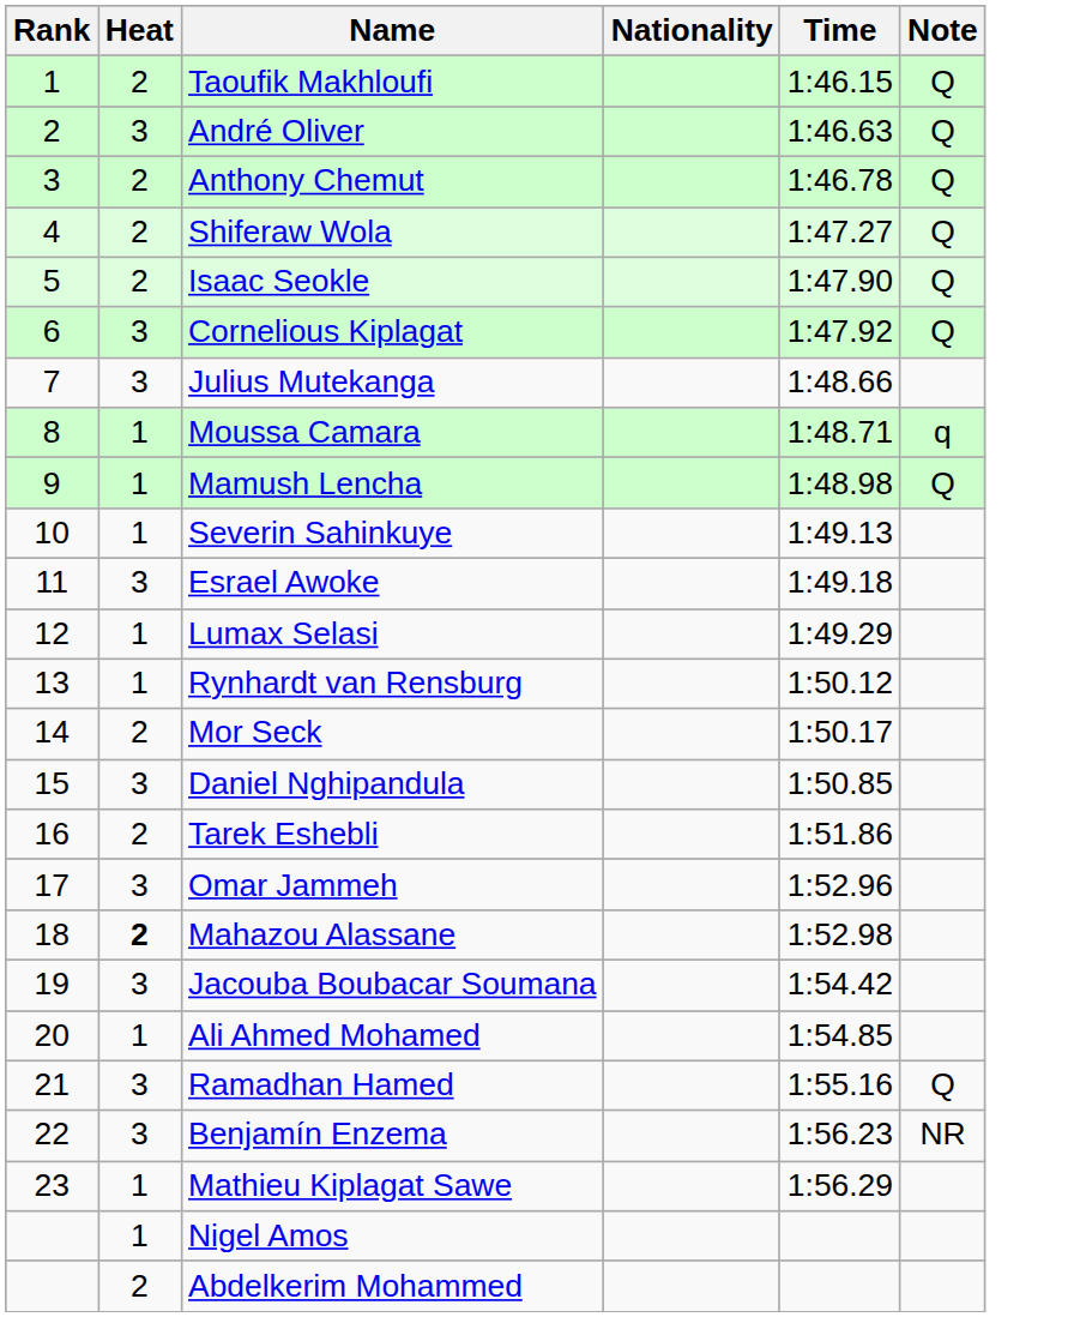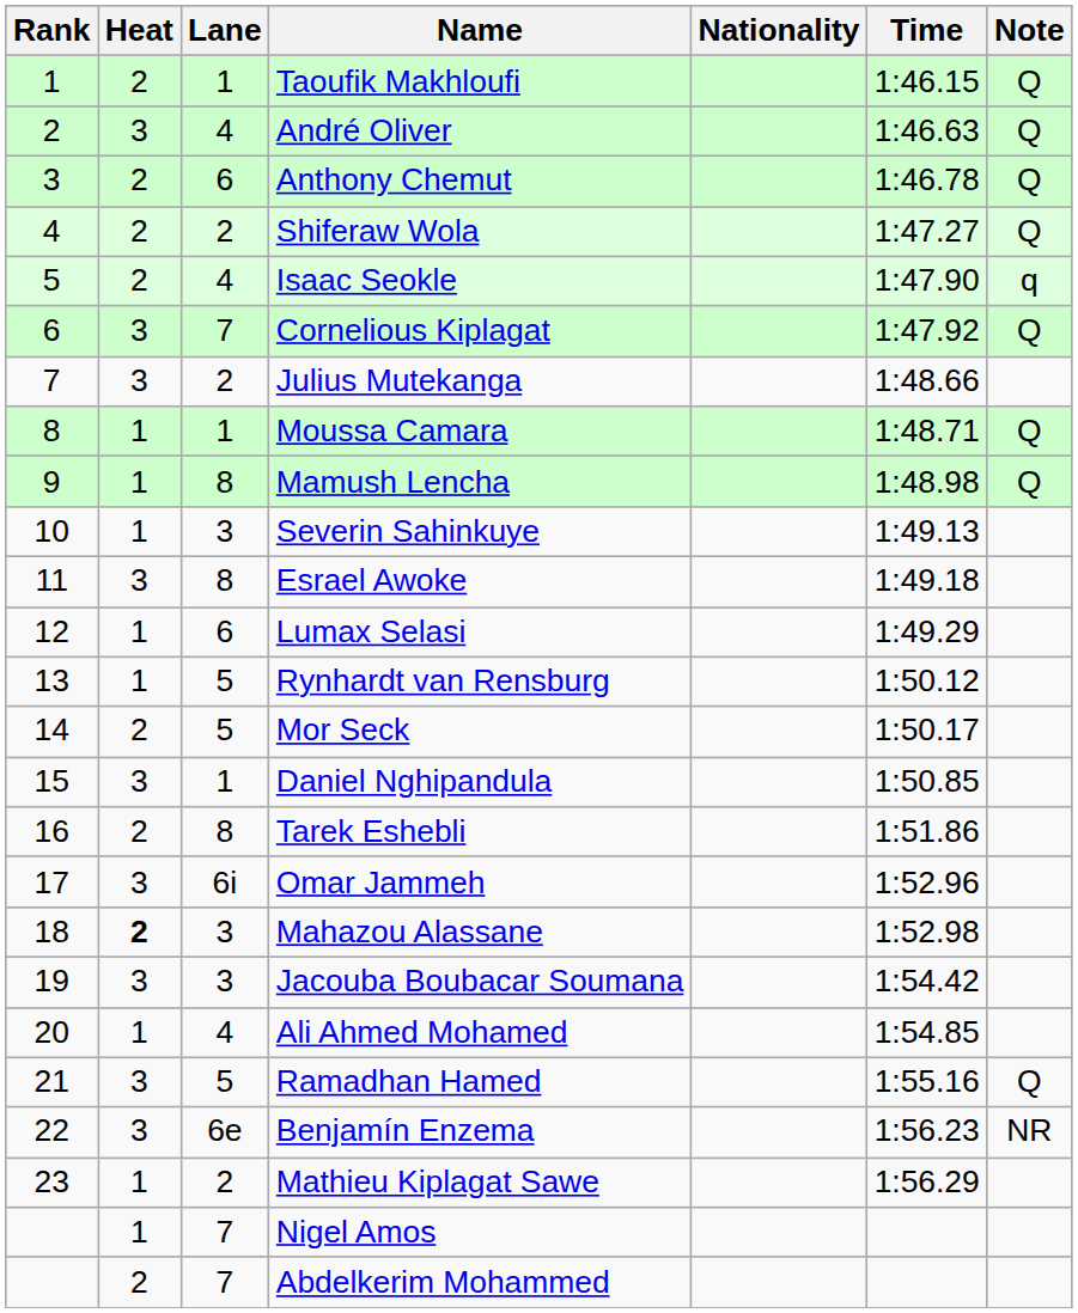 <table class="wikitable sortable" style="text-align:center">
 <tr>
 <th>Rank</th>
 <th>Heat</th>
+<th>Lane</th>
 <th>Name</th>
 <th>Nationality</th>
 <th>Time</th>
 <th>Note</th>
 </tr>
 <tr bgcolor=ccffcc>
 <td>1</td>
 <td>2</td>
+<td>1</td>
 <td align="left"><a href='#'>Taoufik Makhloufi</a></td>
 <td align=left></td>
 <td>1:46.15</td>
 <td>Q</td>
 </tr>
 <tr bgcolor=ccffcc>
 <td>2</td>
 <td>3</td>
+<td>4</td>
 <td align="left"><a href='#'>André Oliver</a></td>
 <td align=left></td>
 <td>1:46.63</td>
 <td>Q</td>
 </tr>
 <tr bgcolor=ccffcc>
 <td>3</td>
 <td>2</td>
+<td>6</td>
 <td align="left"><a href='#'>Anthony Chemut</a></td>
 <td align=left></td>
 <td>1:46.78</td>
 <td>Q</td>
 </tr>
 <tr bgcolor=ddffdd>
 <td>4</td>
+<td>2</td>
 <td>2</td>
 <td align="left"><a href='#'>Shiferaw Wola</a></td>
 <td align=left></td>
 <td>1:47.27</td>
 <td>Q</td>
 </tr>
 <tr bgcolor=ddffdd>
 <td>5</td>
 <td>2</td>
+<td>4</td>
 <td align="left"><a href='#'>Isaac Seokle</a></td>
 <td align=left></td>
 <td>1:47.90</td>
-<td>Q</td>
+<td>q</td>
 </tr>
 <tr bgcolor=ccffcc>
 <td>6</td>
 <td>3</td>
+<td>7</td>
 <td align="left"><a href='#'>Cornelious Kiplagat</a></td>
 <td align=left></td>
 <td>1:47.92</td>
 <td>Q</td>
 </tr>
 <tr>
 <td>7</td>
 <td>3</td>
+<td>2</td>
 <td align="left"><a href='#'>Julius Mutekanga</a></td>
 <td align=left></td>
 <td>1:48.66</td>
 <td></td>
 </tr>
 <tr bgcolor=ccffcc>
 <td>8</td>
 <td>1</td>
+<td>1</td>
 <td align="left"><a href='#'>Moussa Camara</a></td>
 <td align=left></td>
 <td>1:48.71</td>
-<td>q</td>
+<td>Q</td>
 </tr>
 <tr bgcolor=ccffcc>
 <td>9</td>
 <td>1</td>
+<td>8</td>
 <td align="left"><a href='#'>Mamush Lencha</a></td>
 <td align=left></td>
 <td>1:48.98</td>
 <td>Q</td>
 </tr>
 <tr>
 <td>10</td>
 <td>1</td>
+<td>3</td>
 <td align="left"><a href='#'>Severin Sahinkuye</a></td>
 <td align=left></td>
 <td>1:49.13</td>
 <td></td>
 </tr>
 <tr>
 <td>11</td>
 <td>3</td>
+<td>8</td>
 <td align="left"><a href='#'>Esrael Awoke</a></td>
 <td align=left></td>
 <td>1:49.18</td>
 <td></td>
 </tr>
 <tr>
 <td>12</td>
 <td>1</td>
+<td>6</td>
 <td align="left"><a href='#'>Lumax Selasi</a></td>
 <td align=left></td>
 <td>1:49.29</td>
 <td></td>
 </tr>
 <tr>
 <td>13</td>
 <td>1</td>
+<td>5</td>
 <td align="left"><a href='#'>Rynhardt van Rensburg</a></td>
 <td align=left></td>
 <td>1:50.12</td>
 <td></td>
 </tr>
 <tr>
 <td>14</td>
 <td>2</td>
+<td>5</td>
 <td align="left"><a href='#'>Mor Seck</a></td>
 <td align=left></td>
 <td>1:50.17</td>
 <td></td>
 </tr>
 <tr>
 <td>15</td>
 <td>3</td>
+<td>1</td>
 <td align="left"><a href='#'>Daniel Nghipandula</a></td>
 <td align=left></td>
 <td>1:50.85</td>
 <td></td>
 </tr>
 <tr>
 <td>16</td>
 <td>2</td>
+<td>8</td>
 <td align="left"><a href='#'>Tarek Eshebli</a></td>
 <td align=left></td>
 <td>1:51.86</td>
 <td></td>
 </tr>
 <tr>
 <td>17</td>
 <td>3</td>
+<td>6i</td>
 <td align="left"><a href='#'>Omar Jammeh</a></td>
 <td align=left></td>
 <td>1:52.96</td>
 <td></td>
 </tr>
 <tr>
 <td>18</td>
 <td><strong>2</strong></td>
+<td>3</td>
 <td align="left"><a href='#'>Mahazou Alassane</a></td>
 <td align=left></td>
 <td>1:52.98</td>
 <td></td>
 </tr>
 <tr>
 <td>19</td>
+<td>3</td>
 <td>3</td>
 <td align="left"><a href='#'>Jacouba Boubacar Soumana</a></td>
 <td align=left></td>
 <td>1:54.42</td>
 <td></td>
 </tr>
 <tr>
 <td>20</td>
 <td>1</td>
+<td>4</td>
 <td align="left"><a href='#'>Ali Ahmed Mohamed</a></td>
 <td align=left></td>
 <td>1:54.85</td>
 <td></td>
 </tr>
 <tr>
 <td>21</td>
 <td>3</td>
+<td>5</td>
 <td align="left"><a href='#'>Ramadhan Hamed</a></td>
 <td align=left></td>
 <td>1:55.16</td>
 <td>Q</td>
 </tr>
 <tr>
 <td>22</td>
 <td>3</td>
+<td>6e</td>
 <td align="left"><a href='#'>Benjamín Enzema</a></td>
 <td align=left></td>
 <td>1:56.23</td>
 <td>NR</td>
 </tr>
 <tr>
 <td>23</td>
 <td>1</td>
+<td>2</td>
 <td align="left"><a href='#'>Mathieu Kiplagat Sawe</a></td>
 <td align=left></td>
 <td>1:56.29</td>
 <td></td>
 </tr>
 <tr>
 <td></td>
 <td>1</td>
+<td>7</td>
 <td align="left"><a href='#'>Nigel Amos</a></td>
 <td align=left></td>
 <td></td>
 <td></td>
 </tr>
 <tr>
 <td></td>
 <td>2</td>
+<td>7</td>
 <td align="left"><a href='#'>Abdelkerim Mohammed</a></td>
 <td align=left></td>
 <td></td>
 <td></td>
 </tr>
 </table>
